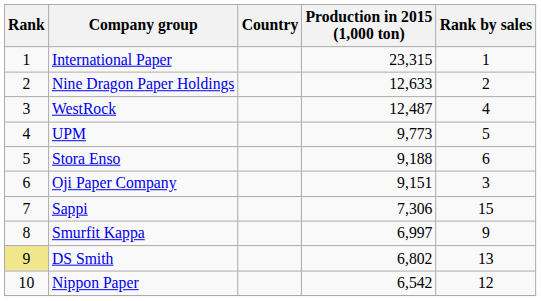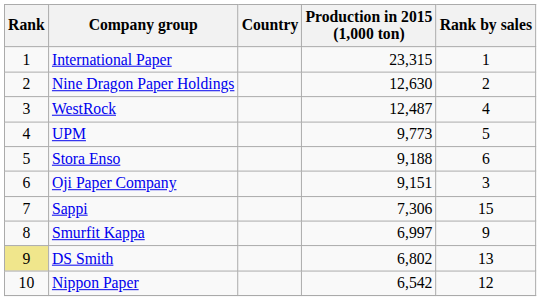 <table class="wikitable sortable">
 <tr>
 <th>Rank</th>
 <th>Company group</th>
 <th>Country</th>
 <th>Production in 2015<br>(1,000 ton)</th>
 <th>Rank by sales</th>
 </tr>
 <tr>
 <td align=center>1</td>
 <td><a href='#'>International Paper</a></td>
 <td></td>
 <td align=right>23,315</td>
 <td align="center">1</td>
 </tr>
 <tr>
 <td align=center>2</td>
 <td><a href='#'>Nine Dragon Paper Holdings</a></td>
 <td></td>
-<td align=right>12,633</td>
+<td align=right>12,630</td>
 <td align="center">2</td>
 </tr>
 <tr>
 <td align=center>3</td>
 <td><a href='#'>WestRock</a></td>
 <td></td>
 <td align=right>12,487</td>
 <td align="center">4</td>
 </tr>
 <tr>
 <td align=center>4</td>
 <td><a href='#'>UPM</a></td>
 <td></td>
 <td align=right>9,773</td>
 <td align="center">5</td>
 </tr>
 <tr>
 <td align=center>5</td>
 <td><a href='#'>Stora Enso</a></td>
 <td></td>
 <td align=right>9,188</td>
 <td align="center">6</td>
 </tr>
 <tr>
 <td align=center>6</td>
 <td><a href='#'>Oji Paper Company</a></td>
 <td></td>
 <td align=right>9,151</td>
 <td align="center">3</td>
 </tr>
 <tr>
 <td align=center>7</td>
 <td><a href='#'>Sappi</a></td>
 <td></td>
 <td align=right>7,306</td>
 <td align="center">15</td>
 </tr>
 <tr>
 <td align=center>8</td>
 <td><a href='#'>Smurfit Kappa</a></td>
 <td></td>
 <td align=right>6,997</td>
 <td align="center">9</td>
 </tr>
 <tr>
 <td align=center style="background: khaki;">9</td>
 <td><a href='#'>DS Smith</a></td>
 <td></td>
 <td align=right>6,802</td>
 <td align="center">13</td>
 </tr>
 <tr>
 <td align=center>10</td>
 <td><a href='#'>Nippon Paper</a></td>
 <td></td>
 <td align=right>6,542</td>
 <td align="center">12</td>
 </tr>
 <tr>
 </tr>
 </table>
